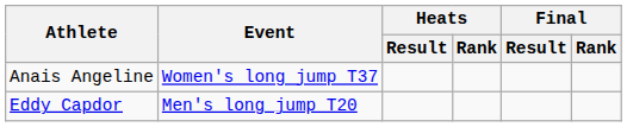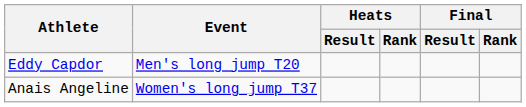 <table class=wikitable style="font-size:90%">
 <tr>
 <th rowspan="2">Athlete</th>
 <th rowspan="2">Event</th>
 <th colspan="2">Heats</th>
 <th colspan="2">Final</th>
 </tr>
 <tr>
 <th>Result</th>
 <th>Rank</th>
 <th>Result</th>
 <th>Rank</th>
 </tr>
 <tr align=center>
+<td align=left><a href='#'>Eddy Capdor</a></td>
+<td align=left><a href='#'>Men's long jump T20</a></td>
+<td></td>
+<td></td>
+<td></td>
+<td></td>
+</tr>
+<tr align=center>
 <td align=left>Anais Angeline</td>
 <td align=left><a href='#'>Women's long jump T37</a></td>
 <td></td>
 <td></td>
 <td></td>
 <td></td>
 </tr>
-<tr align=center>
-<td align=left><a href='#'>Eddy Capdor</a></td>
-<td align=left><a href='#'>Men's long jump T20</a></td>
-<td></td>
-<td></td>
-<td></td>
-<td></td>
-</tr>
 </table>
